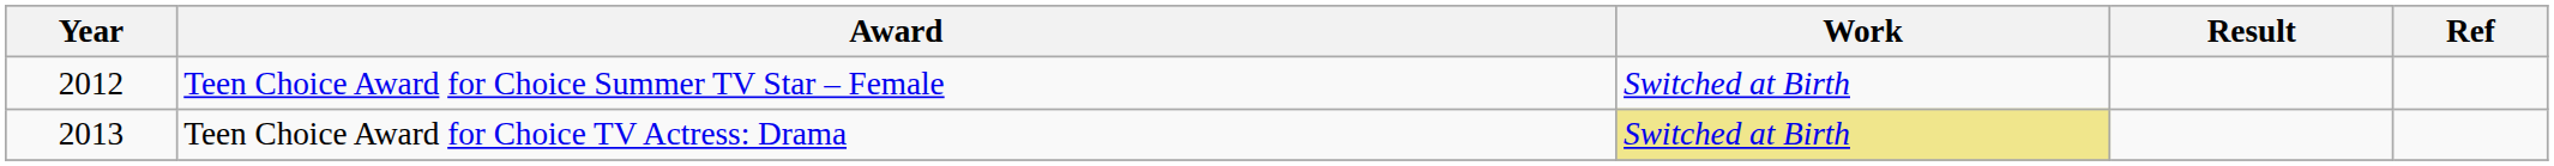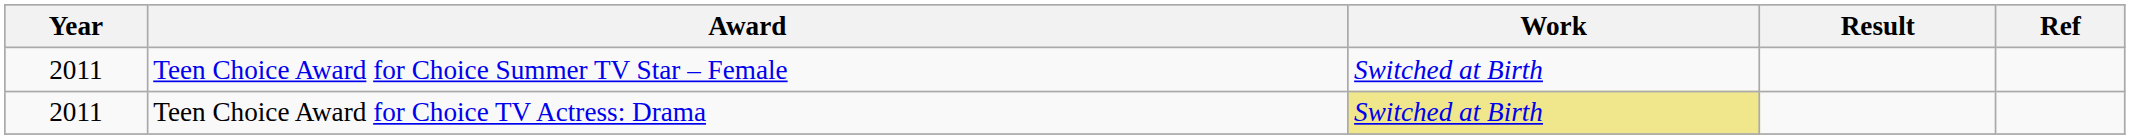 <table class="wikitable">
 <tr>
 <th scope="col" style="width:0.5%;">Year</th>
 <th scope="col" style="width:7%;">Award</th>
 <th scope="col" style="width:2%;">Work</th>
 <th scope="col" style="width:1%;">Result</th>
 <th scope="col" style="width:0.5%;">Ref</th>
 </tr>
 <tr>
-<td style="text-align:center;">2012</td>
+<td style="text-align:center;">2011</td>
 <td><a href='#'>Teen Choice Award</a> <a href='#'>for Choice Summer TV Star – Female</a></td>
 <td><em><a href='#'>Switched at Birth</a></em></td>
 <td></td>
 <td style="text-align:center;"></td>
 </tr>
 <tr>
-<td style="text-align:center;">2013</td>
+<td style="text-align:center;">2011</td>
 <td>Teen Choice Award <a href='#'>for Choice TV Actress: Drama</a></td>
 <td style="background: khaki;"><em><a href='#'>Switched at Birth</a></em></td>
 <td></td>
 <td style="text-align:center;"></td>
 </tr>
 </table>
